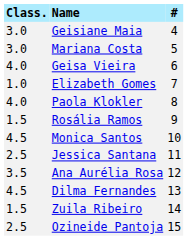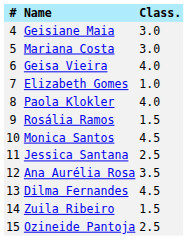 <table border=0 cellpadding=2 cellspacing=0  |- bgcolor=#F2F2F2 style="text-align:center; font-size:90%;">
 <tr bgcolor=#ADEBFD>
+<th>#</th>
+<th align=left>Name</th>
 <th align=left>Class.</th>
-<th align=left>Name</th>
-<th>#</th>
 </tr>
 <tr>
+<td>4</td>
+<td align=left><a href='#'>Geisiane Maia</a></td>
 <td align=left>3.0</td>
-<td align=left><a href='#'>Geisiane Maia</a></td>
-<td>4</td>
 </tr>
 <tr>
+<td>5</td>
+<td align=left><a href='#'>Mariana Costa</a></td>
 <td align=left>3.0</td>
-<td align=left><a href='#'>Mariana Costa</a></td>
-<td>5</td>
 </tr>
 <tr>
+<td>6</td>
+<td align=left><a href='#'>Geisa Vieira</a></td>
 <td align=left>4.0</td>
-<td align=left><a href='#'>Geisa Vieira</a></td>
-<td>6</td>
 </tr>
 <tr>
+<td>7</td>
+<td align=left><a href='#'>Elizabeth Gomes</a></td>
 <td align=left>1.0</td>
-<td align=left><a href='#'>Elizabeth Gomes</a></td>
-<td>7</td>
 </tr>
 <tr>
+<td>8</td>
+<td align=left><a href='#'>Paola Klokler</a></td>
 <td align=left>4.0</td>
-<td align=left><a href='#'>Paola Klokler</a></td>
-<td>8</td>
 </tr>
 <tr>
+<td>9</td>
+<td align=left><a href='#'>Rosália Ramos</a></td>
 <td align=left>1.5</td>
-<td align=left><a href='#'>Rosália Ramos</a></td>
-<td>9</td>
 </tr>
 <tr>
+<td>10</td>
+<td align=left><a href='#'>Monica Santos</a></td>
 <td align=left>4.5</td>
-<td align=left><a href='#'>Monica Santos</a></td>
-<td>10</td>
 </tr>
 <tr>
+<td>11</td>
+<td align=left><a href='#'>Jessica Santana</a></td>
 <td align=left>2.5</td>
-<td align=left><a href='#'>Jessica Santana</a></td>
-<td>11</td>
 </tr>
 <tr>
+<td>12</td>
+<td align=left><a href='#'>Ana Aurélia Rosa</a></td>
 <td align=left>3.5</td>
-<td align=left><a href='#'>Ana Aurélia Rosa</a></td>
-<td>12</td>
 </tr>
 <tr>
+<td>13</td>
+<td align=left><a href='#'>Dilma Fernandes</a></td>
 <td align=left>4.5</td>
-<td align=left><a href='#'>Dilma Fernandes</a></td>
-<td>13</td>
 </tr>
 <tr>
+<td>14</td>
+<td align=left><a href='#'>Zuila Ribeiro</a></td>
 <td align=left>1.5</td>
-<td align=left><a href='#'>Zuila Ribeiro</a></td>
-<td>14</td>
 </tr>
 <tr>
+<td>15</td>
+<td align=left><a href='#'>Ozineide Pantoja</a></td>
 <td align=left>2.5</td>
-<td align=left><a href='#'>Ozineide Pantoja</a></td>
-<td>15</td>
 </tr>
 </table>
